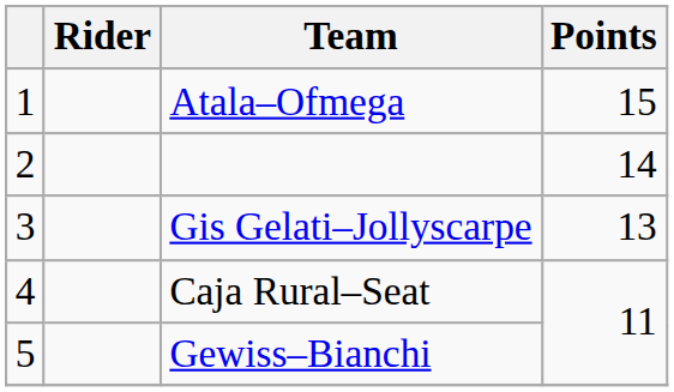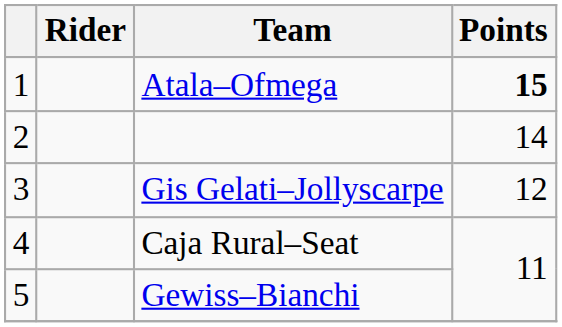 <table class="wikitable">
 <tr>
 <th></th>
 <th>Rider</th>
 <th>Team</th>
 <th>Points</th>
 </tr>
 <tr>
 <td>1</td>
 <td></td>
 <td><a href='#'>Atala–Ofmega</a></td>
-<td align=right>15</td>
+<td align=right><strong>15</strong></td>
 </tr>
 <tr>
 <td>2</td>
 <td></td>
 <td></td>
 <td align=right>14</td>
 </tr>
 <tr>
 <td>3</td>
 <td> </td>
 <td><a href='#'>Gis Gelati–Jollyscarpe</a></td>
-<td align=right>13</td>
+<td align=right>12</td>
 </tr>
 <tr>
 <td>4</td>
 <td></td>
 <td>Caja Rural–Seat</td>
 <td align=right rowspan="2">11</td>
 </tr>
 <tr>
 <td>5</td>
 <td></td>
 <td><a href='#'>Gewiss–Bianchi</a></td>
 </tr>
 <tr>
 </tr>
 </table>
